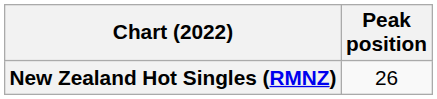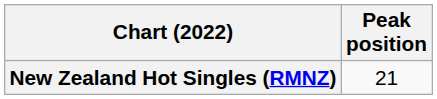 <table class="wikitable plainrowheaders" style="text-align:center">
 <tr>
 <th scope="col">Chart (2022)</th>
 <th scope="col">Peak<br>position</th>
 </tr>
 <tr>
 <th scope="row">New Zealand Hot Singles (<a href='#'>RMNZ</a>)</th>
-<td>26</td>
+<td>21</td>
 </tr>
 </table>
